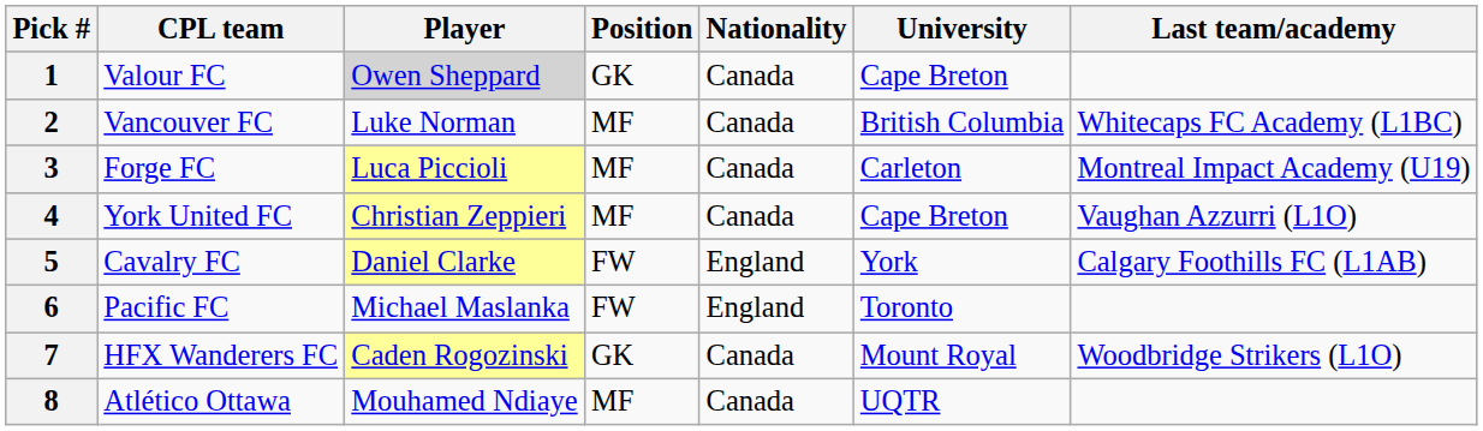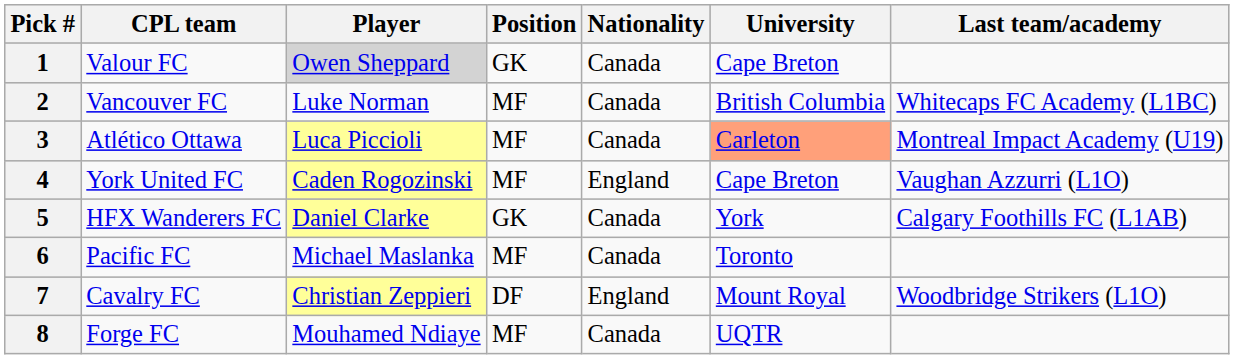 <table class="wikitable">
 <tr>
 <th>Pick #</th>
 <th>CPL team</th>
 <th>Player</th>
 <th>Position</th>
 <th>Nationality</th>
 <th>University</th>
 <th>Last team/academy</th>
 </tr>
 <tr>
 <th>1</th>
 <td><a href='#'>Valour FC</a></td>
 <td style="background: lightgrey;"><a href='#'>Owen Sheppard</a></td>
 <td>GK</td>
 <td> Canada</td>
 <td><a href='#'>Cape Breton</a></td>
 <td></td>
 </tr>
 <tr>
 <th>2</th>
 <td><a href='#'>Vancouver FC</a></td>
 <td><a href='#'>Luke Norman</a></td>
 <td>MF</td>
 <td> Canada</td>
 <td><a href='#'>British Columbia</a></td>
 <td><a href='#'>Whitecaps FC Academy</a> (<a href='#'>L1BC</a>)</td>
 </tr>
 <tr>
 <th>3</th>
-<td><a href='#'>Forge FC</a></td>
+<td><a href='#'>Atlético Ottawa</a></td>
 <td bgcolor="#FFFF99"><a href='#'>Luca Piccioli</a></td>
 <td>MF</td>
 <td> Canada</td>
-<td><a href='#'>Carleton</a></td>
+<td style="background: lightsalmon;"><a href='#'>Carleton</a></td>
 <td><a href='#'>Montreal Impact Academy</a> (<a href='#'>U19</a>)</td>
 </tr>
 <tr>
 <th>4</th>
 <td><a href='#'>York United FC</a></td>
-<td bgcolor="#FFFF99"><a href='#'>Christian Zeppieri</a></td>
+<td bgcolor="#FFFF99"><a href='#'>Caden Rogozinski</a></td>
 <td>MF</td>
-<td> Canada</td>
+<td> England</td>
 <td><a href='#'>Cape Breton</a></td>
 <td><a href='#'>Vaughan Azzurri</a> (<a href='#'>L1O</a>)</td>
 </tr>
 <tr>
 <th>5</th>
-<td><a href='#'>Cavalry FC</a></td>
+<td><a href='#'>HFX Wanderers FC</a></td>
 <td bgcolor="#FFFF99"><a href='#'>Daniel Clarke</a></td>
-<td>FW</td>
-<td> England</td>
+<td>GK</td>
+<td> Canada</td>
 <td><a href='#'>York</a></td>
 <td><a href='#'>Calgary Foothills FC</a> (<a href='#'>L1AB</a>)</td>
 </tr>
 <tr>
 <th>6</th>
 <td><a href='#'>Pacific FC</a></td>
 <td><a href='#'>Michael Maslanka</a></td>
-<td>FW</td>
-<td> England</td>
+<td>MF</td>
+<td> Canada</td>
 <td><a href='#'>Toronto</a></td>
 <td></td>
 </tr>
 <tr>
 <th>7</th>
-<td><a href='#'>HFX Wanderers FC</a></td>
-<td bgcolor="#FFFF99"><a href='#'>Caden Rogozinski</a></td>
-<td>GK</td>
-<td> Canada</td>
+<td><a href='#'>Cavalry FC</a></td>
+<td bgcolor="#FFFF99"><a href='#'>Christian Zeppieri</a></td>
+<td>DF</td>
+<td> England</td>
 <td><a href='#'>Mount Royal</a></td>
 <td><a href='#'>Woodbridge Strikers</a> (<a href='#'>L1O</a>)</td>
 </tr>
 <tr>
 <th>8</th>
-<td><a href='#'>Atlético Ottawa</a></td>
+<td><a href='#'>Forge FC</a></td>
 <td><a href='#'>Mouhamed Ndiaye</a></td>
 <td>MF</td>
 <td> Canada</td>
 <td><a href='#'>UQTR</a></td>
 <td></td>
 </tr>
 </table>
